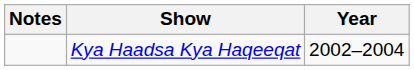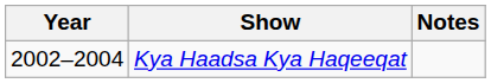 <table class="wikitable sortable">
 <tr>
+<th>Year</th>
+<th>Show</th>
 <th>Notes</th>
-<th>Show</th>
-<th>Year</th>
 </tr>
 <tr>
+<td>2002–2004</td>
+<td><em><a href='#'>Kya Haadsa Kya Haqeeqat</a></em></td>
 <td></td>
-<td><em><a href='#'>Kya Haadsa Kya Haqeeqat</a></em></td>
-<td>2002–2004</td>
 </tr>
 </table>
